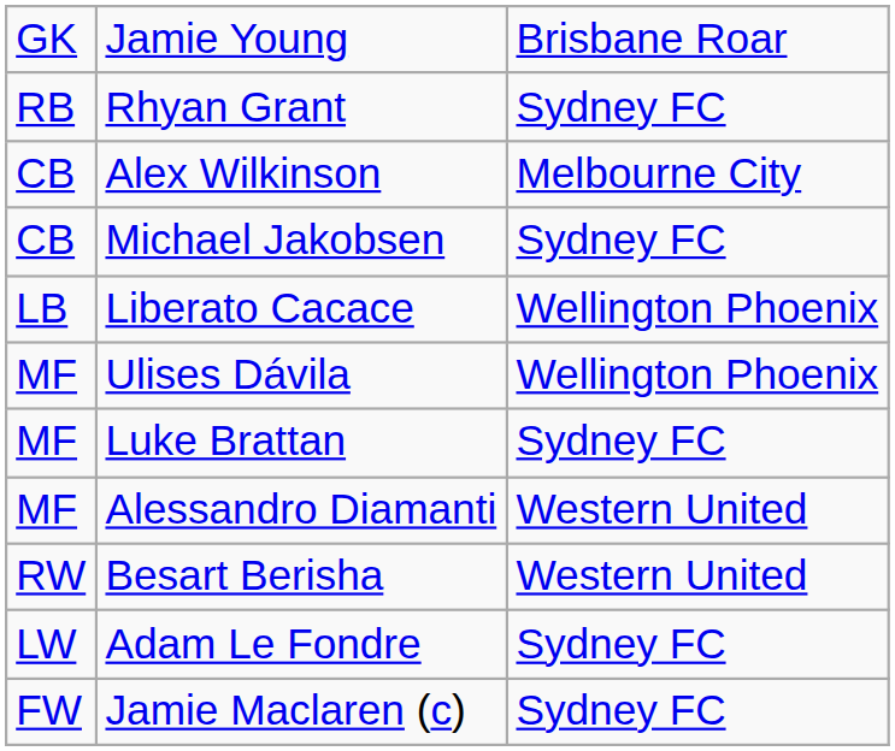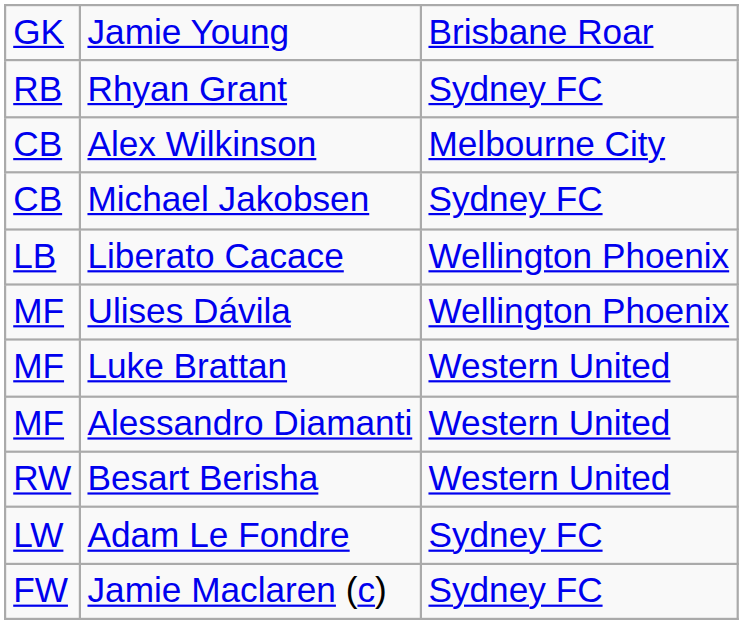 <table class="wikitable">
 <tr>
 <td><a href='#'>GK</a></td>
 <td> <a href='#'>Jamie Young</a></td>
 <td><a href='#'>Brisbane Roar</a></td>
 </tr>
 <tr>
 <td><a href='#'>RB</a></td>
 <td> <a href='#'>Rhyan Grant</a></td>
 <td><a href='#'>Sydney FC</a></td>
 </tr>
 <tr>
 <td><a href='#'>CB</a></td>
 <td> <a href='#'>Alex Wilkinson</a></td>
 <td><a href='#'>Melbourne City</a></td>
 </tr>
 <tr>
 <td><a href='#'>CB</a></td>
 <td> <a href='#'>Michael Jakobsen</a></td>
 <td><a href='#'>Sydney FC</a></td>
 </tr>
 <tr>
 <td><a href='#'>LB</a></td>
 <td> <a href='#'>Liberato Cacace</a></td>
 <td><a href='#'>Wellington Phoenix</a></td>
 </tr>
 <tr>
 <td><a href='#'>MF</a></td>
 <td> <a href='#'>Ulises Dávila</a></td>
 <td><a href='#'>Wellington Phoenix</a></td>
 </tr>
 <tr>
 <td><a href='#'>MF</a></td>
 <td> <a href='#'>Luke Brattan</a></td>
-<td><a href='#'>Sydney FC</a></td>
+<td><a href='#'>Western United</a></td>
 </tr>
 <tr>
 <td><a href='#'>MF</a></td>
 <td> <a href='#'>Alessandro Diamanti</a></td>
 <td><a href='#'>Western United</a></td>
 </tr>
 <tr>
 <td><a href='#'>RW</a></td>
 <td> <a href='#'>Besart Berisha</a></td>
 <td><a href='#'>Western United</a></td>
 </tr>
 <tr>
 <td><a href='#'>LW</a></td>
 <td> <a href='#'>Adam Le Fondre</a></td>
 <td><a href='#'>Sydney FC</a></td>
 </tr>
 <tr>
 <td><a href='#'>FW</a></td>
 <td> <a href='#'>Jamie Maclaren</a> (<a href='#'>c</a>)</td>
 <td><a href='#'>Sydney FC</a></td>
 </tr>
 </table>
